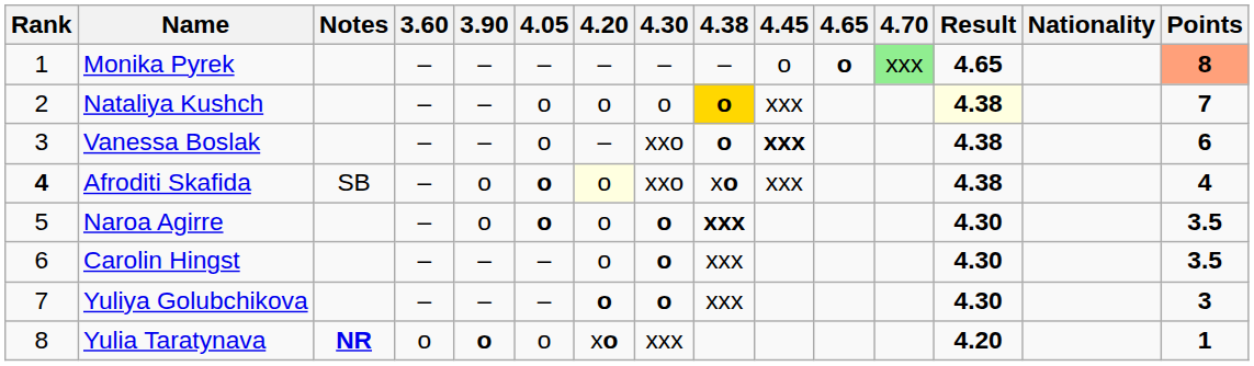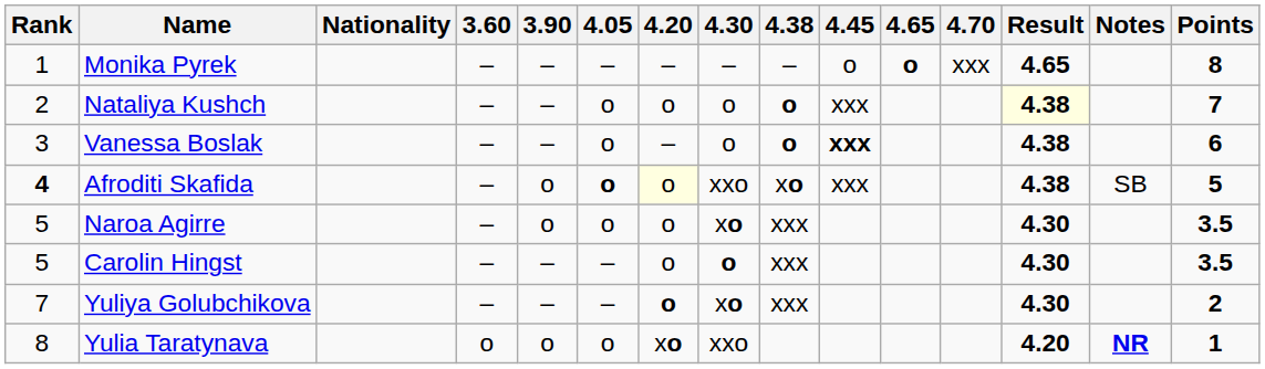 <table class="wikitable sortable" style="text-align:center">
 <tr>
 <th>Rank</th>
 <th>Name</th>
-<th>Notes</th>
+<th>Nationality</th>
 <th>3.60</th>
 <th>3.90</th>
 <th>4.05</th>
 <th>4.20</th>
 <th>4.30</th>
 <th>4.38</th>
 <th>4.45</th>
 <th>4.65</th>
 <th>4.70</th>
 <th>Result</th>
-<th>Nationality</th>
+<th>Notes</th>
 <th>Points</th>
 </tr>
 <tr>
 <td>1</td>
 <td align=left><a href='#'>Monika Pyrek</a></td>
-<td></td>
+<td align=left></td>
 <td>–</td>
 <td>–</td>
 <td>–</td>
 <td>–</td>
 <td>–</td>
 <td>–</td>
 <td>o</td>
 <td><strong>o</strong></td>
-<td style="background: lightgreen;">xxx</td>
+<td>xxx</td>
 <td><strong>4.65</strong></td>
-<td align=left></td>
-<td style="background: lightsalmon;"><strong>8</strong></td>
+<td></td>
+<td><strong>8</strong></td>
 </tr>
 <tr>
 <td>2</td>
 <td align=left><a href='#'>Nataliya Kushch</a></td>
-<td></td>
+<td align=left></td>
 <td>–</td>
 <td>–</td>
 <td>o</td>
 <td>o</td>
 <td>o</td>
-<td style="background: gold;"><strong>o</strong></td>
+<td><strong>o</strong></td>
 <td>xxx</td>
 <td></td>
 <td></td>
 <td style="background: lightyellow;"><strong>4.38</strong></td>
-<td align=left></td>
+<td></td>
 <td><strong>7</strong></td>
 </tr>
 <tr>
 <td>3</td>
 <td align=left><a href='#'>Vanessa Boslak</a></td>
-<td></td>
+<td align=left></td>
 <td>–</td>
 <td>–</td>
 <td>o</td>
 <td>–</td>
-<td>xxo</td>
+<td>o</td>
 <td><strong>o</strong></td>
 <td><strong>xxx</strong></td>
 <td></td>
 <td></td>
 <td><strong>4.38</strong></td>
-<td align=left></td>
+<td></td>
 <td><strong>6</strong></td>
 </tr>
 <tr>
 <td><strong>4</strong></td>
 <td align=left><a href='#'>Afroditi Skafida</a></td>
-<td>SB</td>
+<td align=left></td>
 <td>–</td>
 <td>o</td>
 <td><strong>o</strong></td>
 <td style="background: lightyellow;">o</td>
 <td>xxo</td>
 <td>x<strong>o</strong></td>
 <td>xxx</td>
 <td></td>
 <td></td>
 <td><strong>4.38</strong></td>
-<td align=left></td>
-<td><strong>4</strong></td>
+<td>SB</td>
+<td><strong>5</strong></td>
 </tr>
 <tr>
 <td>5</td>
 <td align=left><a href='#'>Naroa Agirre</a></td>
-<td></td>
+<td align=left></td>
 <td>–</td>
 <td>o</td>
-<td><strong>o</strong></td>
 <td>o</td>
-<td><strong>o</strong></td>
-<td><strong>xxx</strong></td>
+<td>o</td>
+<td>x<strong>o</strong></td>
+<td>xxx</td>
 <td></td>
 <td></td>
 <td></td>
 <td><strong>4.30</strong></td>
-<td align=left></td>
+<td></td>
 <td><strong>3.5</strong></td>
 </tr>
 <tr>
-<td>6</td>
+<td>5</td>
 <td align=left><a href='#'>Carolin Hingst</a></td>
-<td></td>
+<td align=left></td>
 <td>–</td>
 <td>–</td>
 <td>–</td>
 <td>o</td>
 <td><strong>o</strong></td>
 <td>xxx</td>
 <td></td>
 <td></td>
 <td></td>
 <td><strong>4.30</strong></td>
-<td align=left></td>
+<td></td>
 <td><strong>3.5</strong></td>
 </tr>
 <tr>
 <td>7</td>
 <td align=left><a href='#'>Yuliya Golubchikova</a></td>
-<td></td>
+<td align=left></td>
 <td>–</td>
 <td>–</td>
 <td>–</td>
 <td><strong>o</strong></td>
-<td><strong>o</strong></td>
+<td>x<strong>o</strong></td>
 <td>xxx</td>
 <td></td>
 <td></td>
 <td></td>
 <td><strong>4.30</strong></td>
-<td align=left></td>
-<td><strong>3</strong></td>
+<td></td>
+<td><strong>2</strong></td>
 </tr>
 <tr>
 <td>8</td>
 <td align=left><a href='#'>Yulia Taratynava</a></td>
-<td><strong><a href='#'>NR</a></strong></td>
+<td align=left></td>
 <td>o</td>
-<td><strong>o</strong></td>
+<td>o</td>
 <td>o</td>
 <td>x<strong>o</strong></td>
-<td>xxx</td>
+<td>xxo</td>
 <td></td>
 <td></td>
 <td></td>
 <td></td>
 <td><strong>4.20</strong></td>
-<td align=left></td>
+<td><strong><a href='#'>NR</a></strong></td>
 <td><strong>1</strong></td>
 </tr>
 </table>
